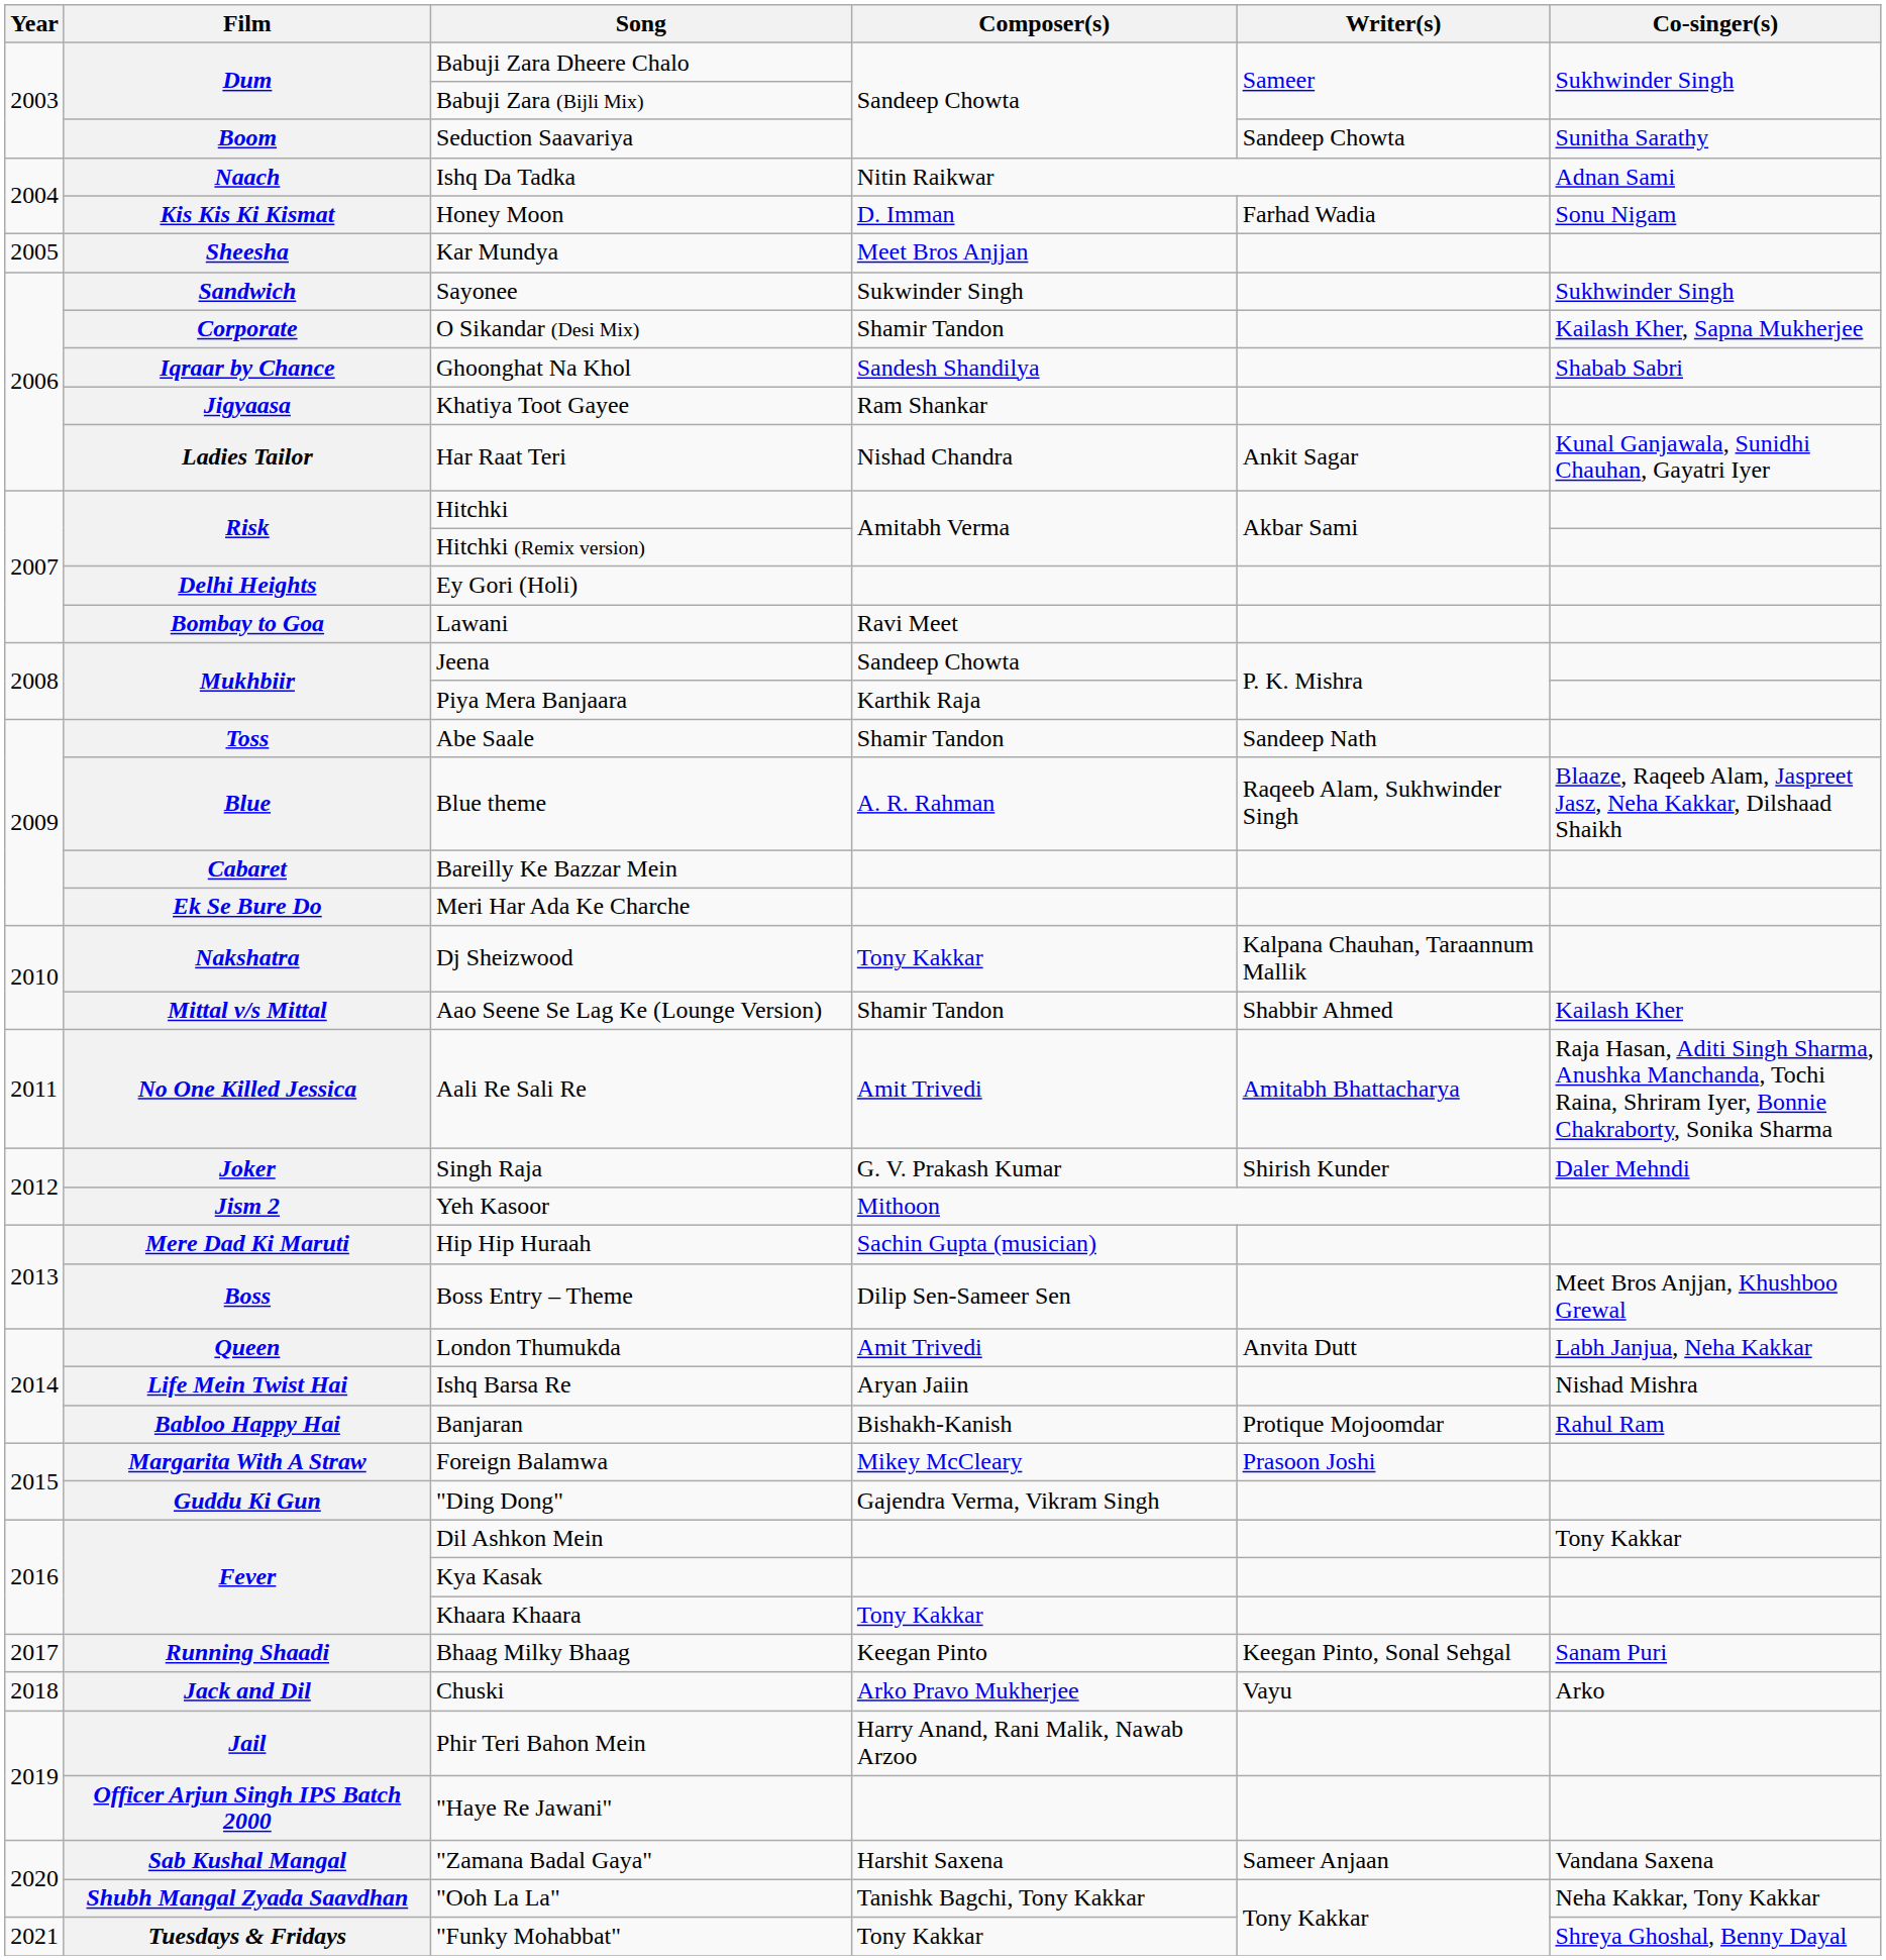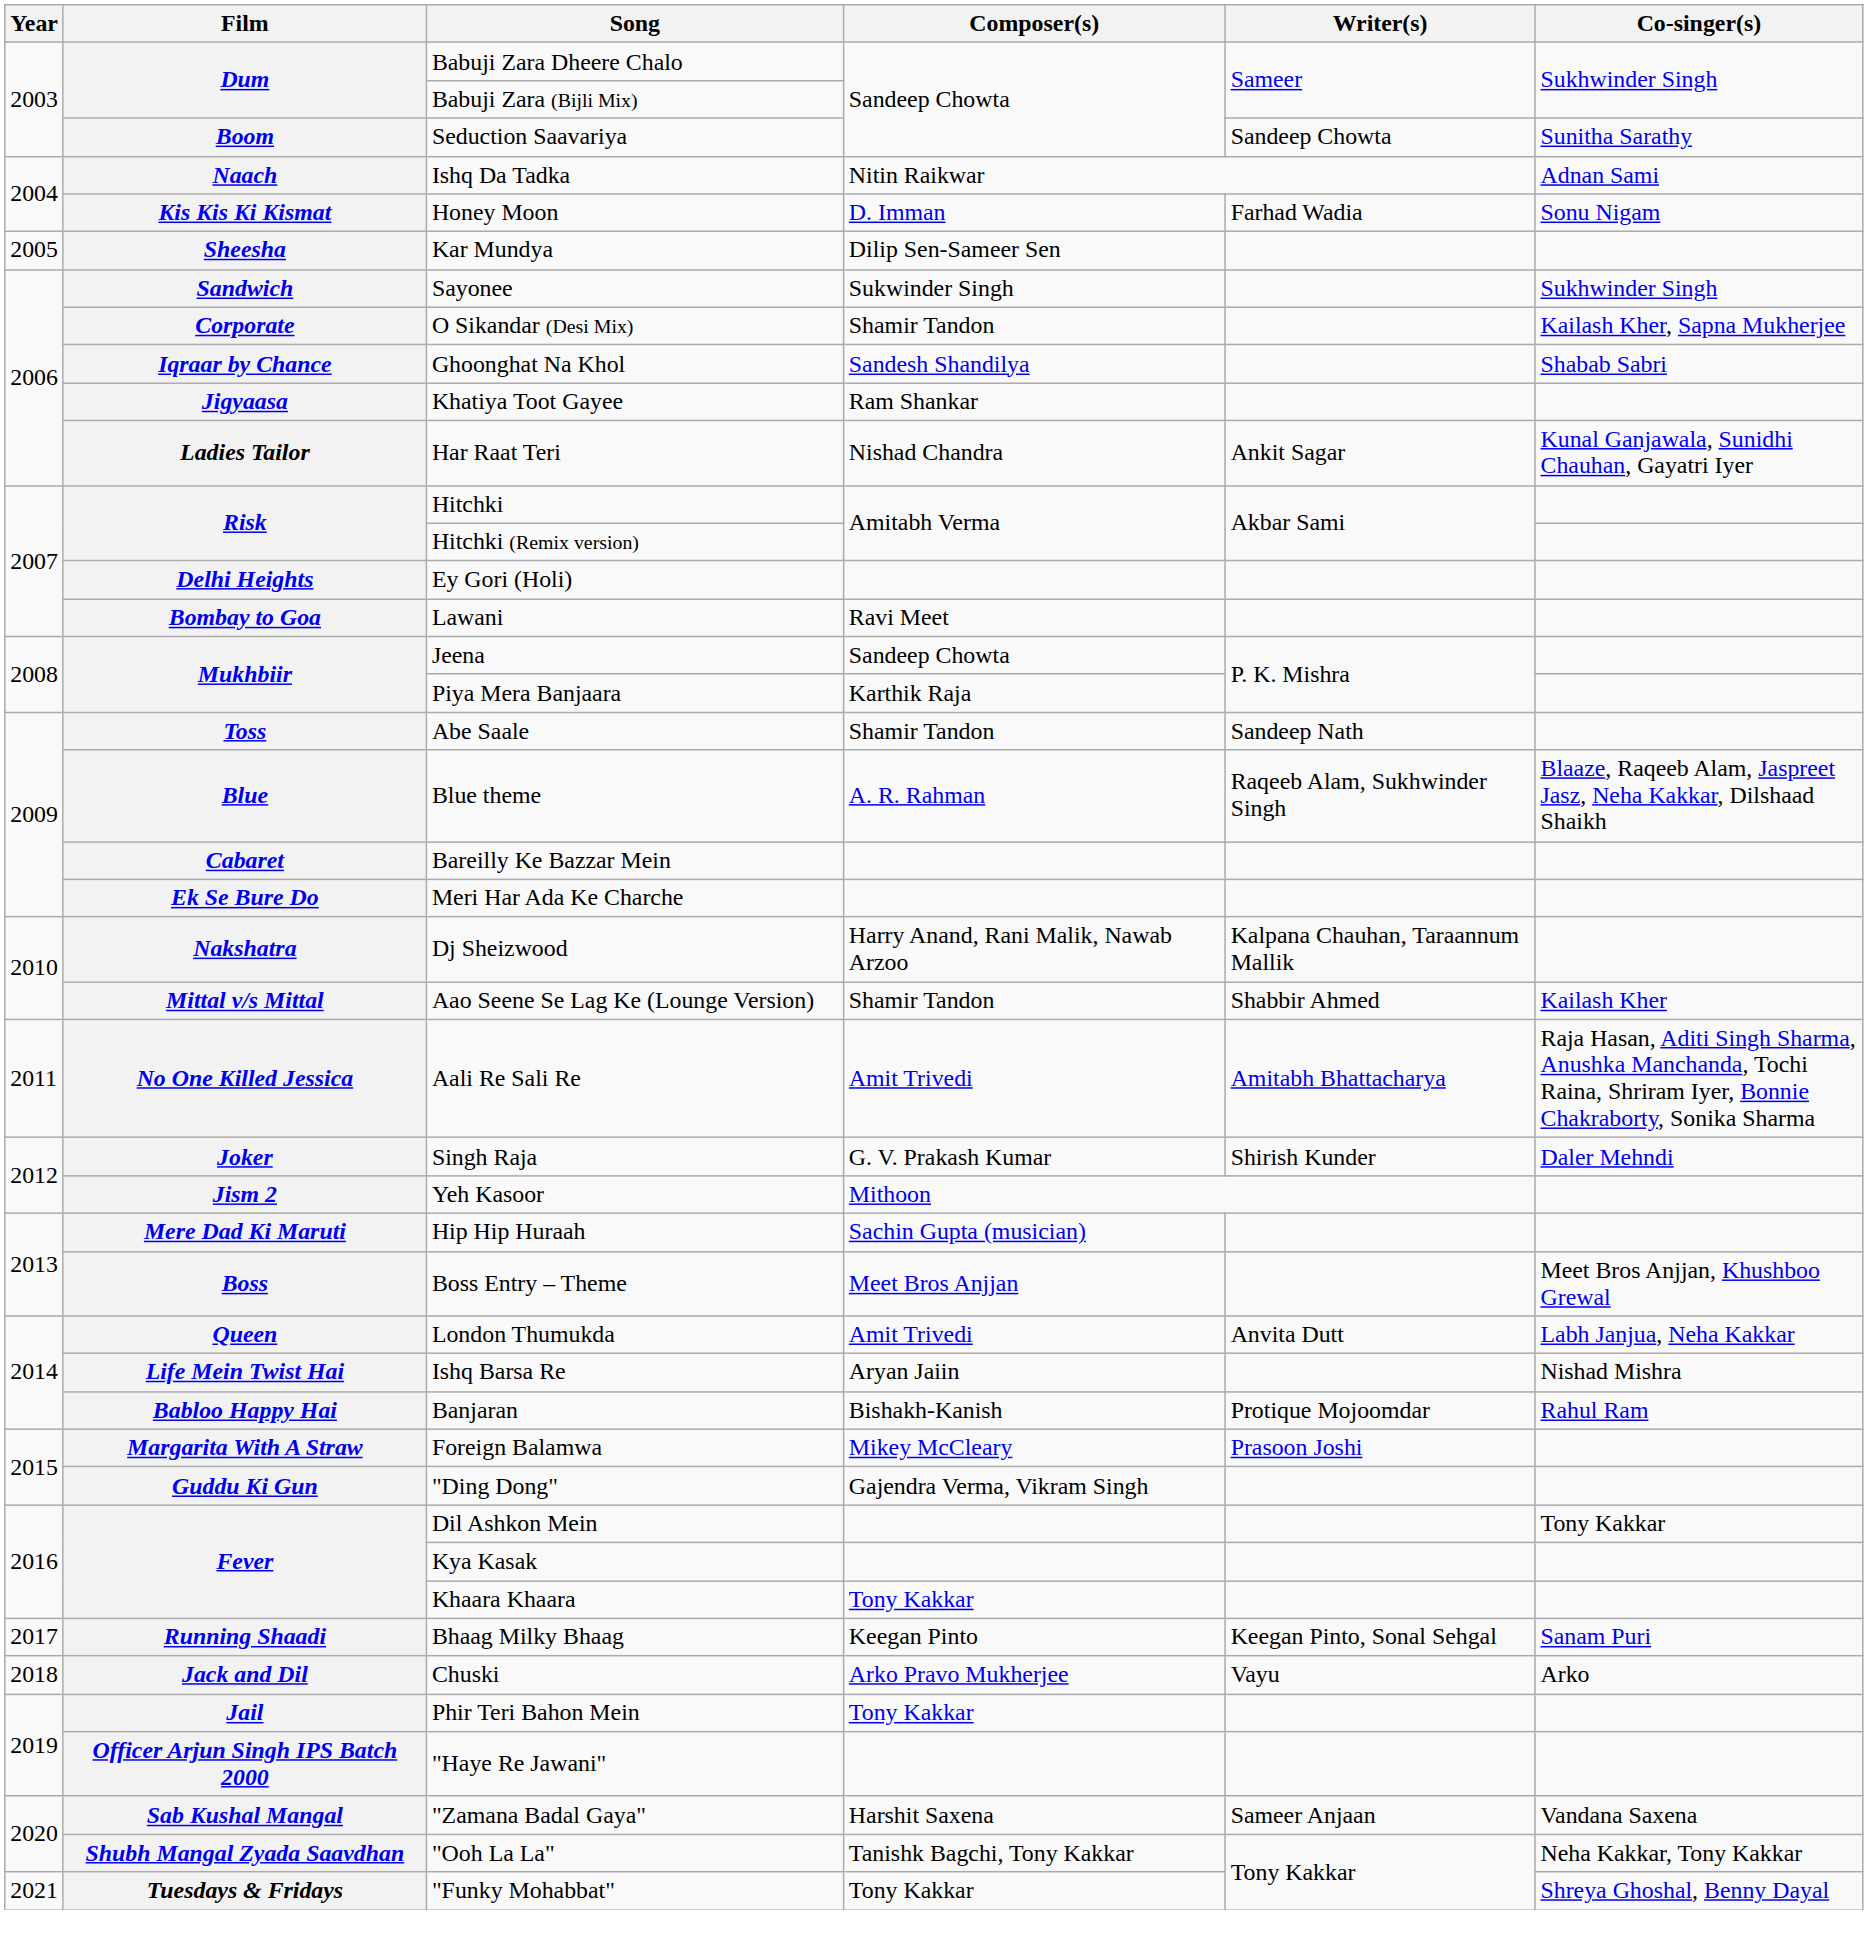 <table class="wikitable sortable">
 <tr>
 <th scope="col"><strong>Year</strong></th>
 <th scope="col" width=20%><strong>Film</strong></th>
 <th scope="col" width=23%><strong>Song</strong></th>
 <th scope="col" width=21%><strong>Composer(s)</strong></th>
 <th scope="col" width=17%><strong>Writer(s)</strong></th>
 <th scope="col" width=18%><strong>Co-singer(s)</strong></th>
 </tr>
 <tr>
 <td rowspan="3">2003</td>
 <th Rowspan="2"><em><a href='#'>Dum</a></em></th>
 <td>Babuji Zara Dheere Chalo</td>
 <td rowspan="3">Sandeep Chowta</td>
 <td rowspan="2"><a href='#'>Sameer</a></td>
 <td rowspan="2"><a href='#'>Sukhwinder Singh</a></td>
 </tr>
 <tr>
 <td>Babuji Zara <small>(Bijli Mix)</small></td>
 </tr>
 <tr>
 <th><em><a href='#'>Boom</a></em></th>
 <td>Seduction Saavariya</td>
 <td>Sandeep Chowta</td>
 <td><a href='#'>Sunitha Sarathy</a></td>
 </tr>
 <tr>
 <td rowspan="2">2004</td>
 <th><em><a href='#'>Naach</a></em></th>
 <td>Ishq Da Tadka</td>
 <td colspan="2">Nitin Raikwar</td>
 <td><a href='#'>Adnan Sami</a></td>
 </tr>
 <tr>
 <th><em><a href='#'>Kis Kis Ki Kismat</a></em></th>
 <td>Honey Moon</td>
 <td><a href='#'>D. Imman</a></td>
 <td>Farhad Wadia</td>
 <td><a href='#'>Sonu Nigam</a></td>
 </tr>
 <tr>
 <td>2005</td>
 <th><em><a href='#'>Sheesha</a></em></th>
 <td>Kar Mundya</td>
-<td><a href='#'>Meet Bros Anjjan</a></td>
+<td>Dilip Sen-Sameer Sen</td>
 <td></td>
 <td></td>
 </tr>
 <tr>
 <td rowspan="5">2006</td>
 <th><em><a href='#'>Sandwich</a></em></th>
 <td>Sayonee</td>
 <td>Sukwinder Singh</td>
 <td></td>
 <td><a href='#'>Sukhwinder Singh</a></td>
 </tr>
 <tr>
 <th><em><a href='#'>Corporate</a></em></th>
 <td>O Sikandar <small>(Desi Mix)</small></td>
 <td>Shamir Tandon</td>
 <td></td>
 <td><a href='#'>Kailash Kher</a>, <a href='#'>Sapna Mukherjee</a></td>
 </tr>
 <tr>
 <th><em><a href='#'>Iqraar by Chance</a></em></th>
 <td>Ghoonghat Na Khol</td>
 <td><a href='#'>Sandesh Shandilya</a></td>
 <td></td>
 <td><a href='#'>Shabab Sabri</a></td>
 </tr>
 <tr>
 <th><em><a href='#'>Jigyaasa</a></em></th>
 <td>Khatiya Toot Gayee</td>
 <td>Ram Shankar</td>
 <td></td>
 <td></td>
 </tr>
 <tr>
 <th><em>Ladies Tailor</em></th>
 <td>Har Raat Teri</td>
 <td>Nishad Chandra</td>
 <td>Ankit Sagar</td>
 <td><a href='#'>Kunal Ganjawala</a>, <a href='#'>Sunidhi Chauhan</a>, Gayatri Iyer</td>
 </tr>
 <tr>
 <td rowspan="4">2007</td>
 <th Rowspan="2"><em><a href='#'>Risk</a></em></th>
 <td>Hitchki</td>
 <td rowspan="2">Amitabh Verma</td>
 <td rowspan="2">Akbar Sami</td>
 <td></td>
 </tr>
 <tr>
 <td>Hitchki <small>(Remix version)</small></td>
 <td></td>
 </tr>
 <tr>
 <th><em><a href='#'>Delhi Heights</a></em></th>
 <td>Ey Gori (Holi)</td>
 <td></td>
 <td></td>
 <td></td>
 </tr>
 <tr>
 <th><em><a href='#'>Bombay to Goa</a></em></th>
 <td>Lawani</td>
 <td>Ravi Meet</td>
 <td></td>
 <td></td>
 </tr>
 <tr>
 <td rowspan="2">2008</td>
 <th Rowspan="2"><em><a href='#'>Mukhbiir</a></em></th>
 <td>Jeena</td>
 <td>Sandeep Chowta</td>
 <td rowspan="2">P. K. Mishra</td>
 <td></td>
 </tr>
 <tr>
 <td>Piya Mera Banjaara</td>
 <td>Karthik Raja</td>
 <td></td>
 </tr>
 <tr>
 <td rowspan="4">2009</td>
 <th><em><a href='#'>Toss</a></em></th>
 <td>Abe Saale</td>
 <td>Shamir Tandon</td>
 <td>Sandeep Nath</td>
 <td></td>
 </tr>
 <tr>
 <th><em><a href='#'>Blue</a></em></th>
 <td>Blue theme</td>
 <td><a href='#'>A. R. Rahman</a></td>
 <td>Raqeeb Alam, Sukhwinder Singh</td>
 <td><a href='#'>Blaaze</a>, Raqeeb Alam, <a href='#'>Jaspreet Jasz</a>, <a href='#'>Neha Kakkar</a>, Dilshaad Shaikh</td>
 </tr>
 <tr>
 <th><em><a href='#'>Cabaret</a></em></th>
 <td>Bareilly Ke Bazzar Mein</td>
 <td></td>
 <td></td>
 <td></td>
 </tr>
 <tr>
 <th><em><a href='#'>Ek Se Bure Do</a></em></th>
 <td>Meri Har Ada Ke Charche</td>
 <td></td>
 <td></td>
 <td></td>
 </tr>
 <tr>
 <td rowspan=2>2010</td>
 <th><em><a href='#'>Nakshatra</a></em></th>
 <td>Dj Sheizwood</td>
-<td><a href='#'>Tony Kakkar</a></td>
+<td>Harry Anand, Rani Malik, Nawab Arzoo</td>
 <td>Kalpana Chauhan, Taraannum Mallik</td>
 </tr>
 <tr>
 <th><em><a href='#'>Mittal v/s Mittal</a></em></th>
 <td>Aao Seene Se Lag Ke (Lounge Version)</td>
 <td>Shamir Tandon</td>
 <td>Shabbir Ahmed</td>
 <td><a href='#'>Kailash Kher</a></td>
 </tr>
 <tr>
 <td>2011</td>
 <th><em><a href='#'>No One Killed Jessica</a></em></th>
 <td>Aali Re Sali Re</td>
 <td><a href='#'>Amit Trivedi</a></td>
 <td><a href='#'>Amitabh Bhattacharya</a></td>
 <td>Raja Hasan, <a href='#'>Aditi Singh Sharma</a>, <a href='#'>Anushka Manchanda</a>, Tochi Raina, Shriram Iyer, <a href='#'>Bonnie Chakraborty</a>, Sonika Sharma</td>
 </tr>
 <tr>
 <td rowspan=2>2012</td>
 <th><em><a href='#'>Joker</a></em></th>
 <td>Singh Raja</td>
 <td>G. V. Prakash Kumar</td>
 <td>Shirish Kunder</td>
 <td><a href='#'>Daler Mehndi</a></td>
 </tr>
 <tr>
 <th><em><a href='#'>Jism 2</a></em></th>
 <td>Yeh Kasoor</td>
 <td colspan="2"><a href='#'>Mithoon</a></td>
 <td></td>
 </tr>
 <tr>
 <td rowspan="2">2013</td>
 <th><em><a href='#'>Mere Dad Ki Maruti</a></em></th>
 <td>Hip Hip Huraah</td>
 <td><a href='#'>Sachin Gupta (musician)</a></td>
 <td></td>
 <td></td>
 </tr>
 <tr>
 <th><em><a href='#'>Boss</a></em></th>
 <td>Boss Entry – Theme</td>
-<td>Dilip Sen-Sameer Sen</td>
+<td><a href='#'>Meet Bros Anjjan</a></td>
 <td></td>
 <td>Meet Bros Anjjan, <a href='#'>Khushboo Grewal</a></td>
 </tr>
 <tr>
 <td rowspan="3">2014</td>
 <th><em><a href='#'>Queen</a></em></th>
 <td>London Thumukda</td>
 <td><a href='#'>Amit Trivedi</a></td>
 <td>Anvita Dutt</td>
 <td><a href='#'>Labh Janjua</a>, <a href='#'>Neha Kakkar</a></td>
 </tr>
 <tr>
 <th><em><a href='#'>Life Mein Twist Hai</a></em></th>
 <td>Ishq Barsa Re</td>
 <td>Aryan Jaiin</td>
 <td></td>
 <td>Nishad Mishra</td>
 </tr>
 <tr>
 <th><em><a href='#'>Babloo Happy Hai</a></em></th>
 <td>Banjaran</td>
 <td>Bishakh-Kanish</td>
 <td>Protique Mojoomdar</td>
 <td><a href='#'>Rahul Ram</a></td>
 </tr>
 <tr>
 <td rowspan="2">2015</td>
 <th><em><a href='#'>Margarita With A Straw</a></em></th>
 <td>Foreign Balamwa</td>
 <td><a href='#'>Mikey McCleary</a></td>
 <td><a href='#'>Prasoon Joshi</a></td>
 <td></td>
 </tr>
 <tr>
 <th><em><a href='#'>Guddu Ki Gun</a></em></th>
 <td>"Ding Dong"</td>
 <td>Gajendra Verma, Vikram Singh</td>
 <td></td>
 <td></td>
 </tr>
 <tr>
 <td rowspan="3">2016</td>
 <th rowspan="3"><em><a href='#'>Fever</a></em></th>
 <td>Dil Ashkon Mein</td>
 <td></td>
 <td></td>
 <td>Tony Kakkar</td>
 </tr>
 <tr>
 <td>Kya Kasak</td>
 <td></td>
 <td></td>
 <td></td>
 </tr>
 <tr>
 <td>Khaara Khaara</td>
 <td><a href='#'>Tony Kakkar</a></td>
 <td></td>
 <td></td>
 </tr>
 <tr>
 <td>2017</td>
 <th><em><a href='#'>Running Shaadi</a></em></th>
 <td>Bhaag Milky Bhaag</td>
 <td>Keegan Pinto</td>
 <td>Keegan Pinto, Sonal Sehgal</td>
 <td><a href='#'>Sanam Puri</a></td>
 </tr>
 <tr>
 <td>2018</td>
 <th><em><a href='#'>Jack and Dil</a></em></th>
 <td>Chuski</td>
 <td><a href='#'>Arko Pravo Mukherjee</a></td>
 <td>Vayu</td>
 <td>Arko</td>
 </tr>
 <tr>
 <td rowspan=2>2019</td>
 <th><em><a href='#'>Jail</a></em></th>
 <td>Phir Teri Bahon Mein</td>
-<td>Harry Anand, Rani Malik, Nawab Arzoo</td>
+<td><a href='#'>Tony Kakkar</a></td>
 <td></td>
 <td></td>
 </tr>
 <tr>
 <th><em><a href='#'>Officer Arjun Singh IPS Batch 2000</a></em></th>
 <td>"Haye Re Jawani"</td>
 <td></td>
 <td></td>
 <td></td>
 </tr>
 <tr>
 <td rowspan=2>2020</td>
 <th><em><a href='#'>Sab Kushal Mangal</a></em></th>
 <td>"Zamana Badal Gaya"</td>
 <td>Harshit Saxena</td>
 <td>Sameer Anjaan</td>
 <td>Vandana Saxena</td>
 </tr>
 <tr>
 <th><em><a href='#'>Shubh Mangal Zyada Saavdhan</a></em></th>
 <td>"Ooh La La"</td>
 <td>Tanishk Bagchi, Tony Kakkar</td>
 <td rowspan="2">Tony Kakkar</td>
 <td>Neha Kakkar, Tony Kakkar</td>
 </tr>
 <tr>
 <td>2021</td>
 <th><em>Tuesdays & Fridays</em></th>
 <td>"Funky Mohabbat"</td>
 <td>Tony Kakkar</td>
 <td><a href='#'>Shreya Ghoshal</a>, <a href='#'>Benny Dayal</a></td>
 </tr>
 <tr>
 </tr>
 </table>
